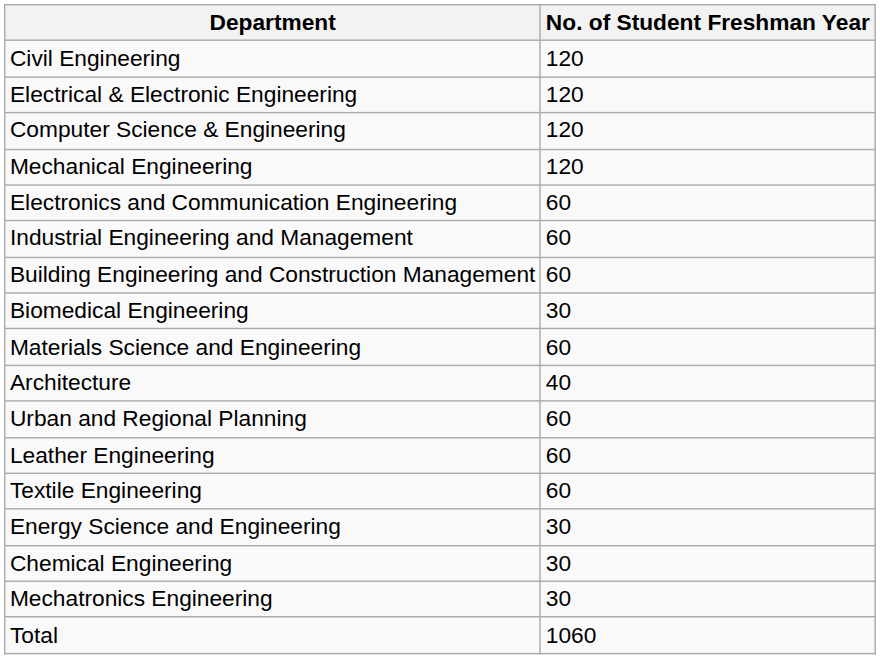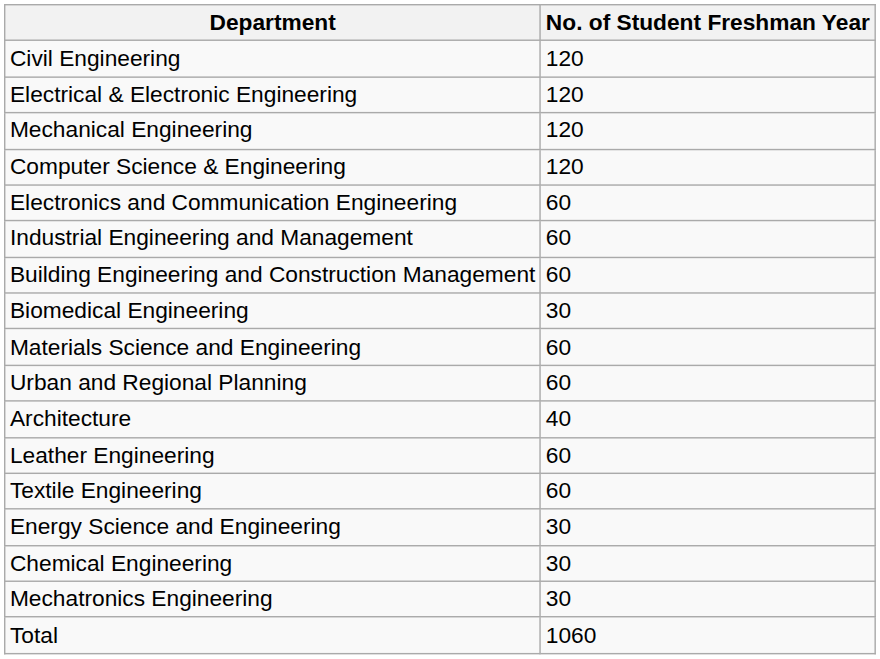 <table class="wikitable">
 <tr>
 <th>Department</th>
 <th>No. of Student Freshman Year</th>
 </tr>
 <tr>
 <td>Civil Engineering</td>
 <td>120</td>
 </tr>
 <tr>
 <td>Electrical & Electronic Engineering</td>
 <td>120</td>
 </tr>
 <tr>
-<td>Computer Science & Engineering</td>
+<td>Mechanical Engineering</td>
 <td>120</td>
 </tr>
 <tr>
-<td>Mechanical Engineering</td>
+<td>Computer Science & Engineering</td>
 <td>120</td>
 </tr>
 <tr>
 <td>Electronics and Communication Engineering</td>
 <td>60</td>
 </tr>
 <tr>
 <td>Industrial Engineering and Management</td>
 <td>60</td>
 </tr>
 <tr>
 <td>Building Engineering and Construction Management</td>
 <td>60</td>
 </tr>
 <tr>
 <td>Biomedical Engineering</td>
 <td>30</td>
 </tr>
 <tr>
 <td>Materials Science and Engineering</td>
 <td>60</td>
 </tr>
 <tr>
+<td>Urban and Regional Planning</td>
+<td>60</td>
+</tr>
+<tr>
 <td>Architecture</td>
 <td>40</td>
-</tr>
-<tr>
-<td>Urban and Regional Planning</td>
-<td>60</td>
 </tr>
 <tr>
 <td>Leather Engineering</td>
 <td>60</td>
 </tr>
 <tr>
 <td>Textile Engineering</td>
 <td>60</td>
 </tr>
 <tr>
 <td>Energy Science and Engineering</td>
 <td>30</td>
 </tr>
 <tr>
 <td>Chemical Engineering</td>
 <td>30</td>
 </tr>
 <tr>
 <td>Mechatronics Engineering</td>
 <td>30</td>
 </tr>
 <tr>
 <td>Total</td>
 <td>1060</td>
 </tr>
 </table>
